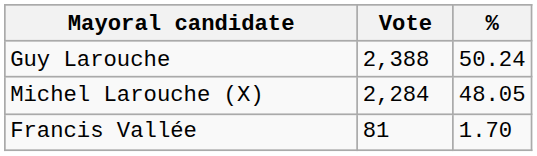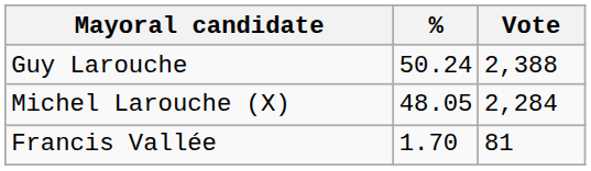 <table class="wikitable">
 <tr>
 <th bgcolor="#DDDDFF" width="200px">Mayoral candidate</th>
+<th bgcolor="#DDDDFF" width="30px">%</th>
 <th bgcolor="#DDDDFF" width="50px">Vote</th>
-<th bgcolor="#DDDDFF" width="30px">%</th>
 </tr>
 <tr>
 <td>Guy Larouche</td>
+<td>50.24</td>
 <td>2,388</td>
-<td>50.24</td>
 </tr>
 <tr>
 <td>Michel Larouche (X)</td>
+<td>48.05</td>
 <td>2,284</td>
-<td>48.05</td>
 </tr>
 <tr>
 <td>Francis Vallée</td>
+<td>1.70</td>
 <td>81</td>
-<td>1.70</td>
 </tr>
 </table>
